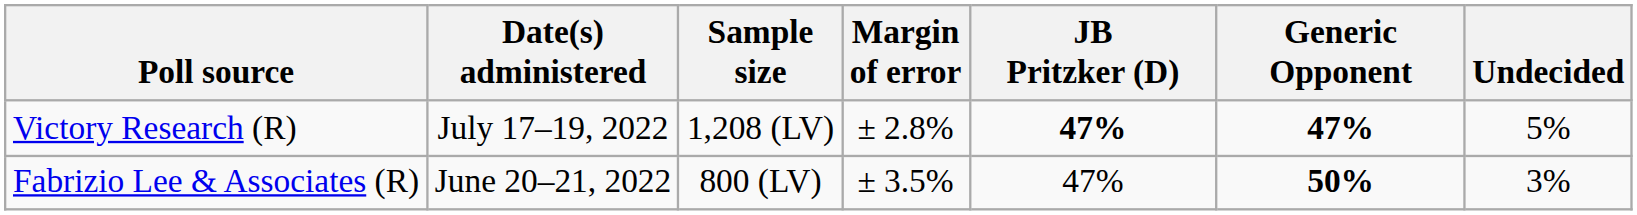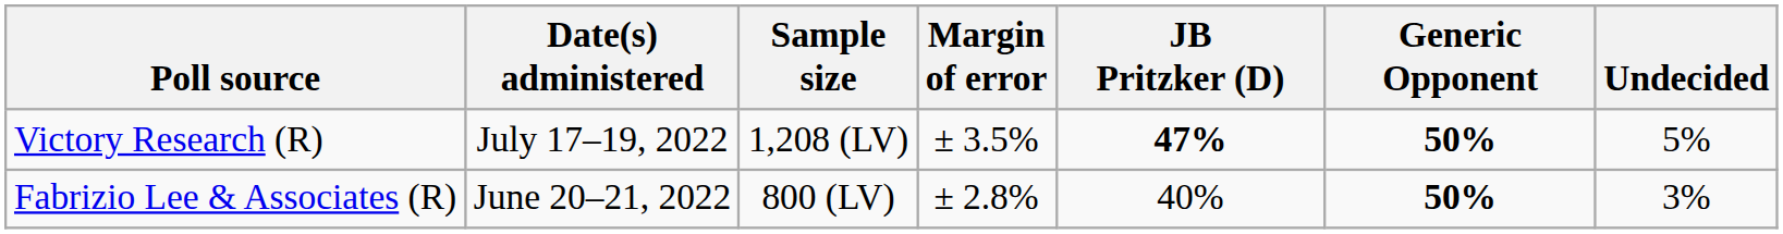 <table class="wikitable" style="font-size:90%;text-align:center;">
 <tr style="vertical-align:bottom">
 <th>Poll source</th>
 <th>Date(s)<br>administered</th>
 <th>Sample<br>size</th>
 <th>Margin<br>of error</th>
 <th style="width:100px;">JB<br>Pritzker (D)</th>
 <th style="width:100px;">Generic<br>Opponent</th>
 <th>Undecided</th>
 </tr>
 <tr>
 <td style="text-align:left;"><a href='#'>Victory Research</a> (R)</td>
 <td>July 17–19, 2022</td>
 <td>1,208 (LV)</td>
-<td>± 2.8%</td>
+<td>± 3.5%</td>
 <td><strong>47%</strong></td>
-<td><strong>47%</strong></td>
+<td><strong>50%</strong></td>
 <td>5%</td>
 </tr>
 <tr>
 <td style="text-align:left;"><a href='#'>Fabrizio Lee & Associates</a> (R)</td>
 <td>June 20–21, 2022</td>
 <td>800 (LV)</td>
-<td>± 3.5%</td>
-<td>47%</td>
+<td>± 2.8%</td>
+<td>40%</td>
 <td><strong>50%</strong></td>
 <td>3%</td>
 </tr>
 </table>
